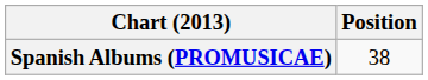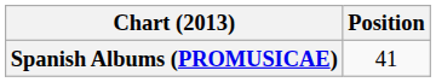 <table class="wikitable sortable plainrowheaders" style="text-align:center">
 <tr>
 <th scope="col">Chart (2013)</th>
 <th scope="col">Position</th>
 </tr>
 <tr>
 <th scope="row">Spanish Albums (<a href='#'>PROMUSICAE</a>)</th>
-<td>38</td>
+<td>41</td>
 </tr>
 </table>
